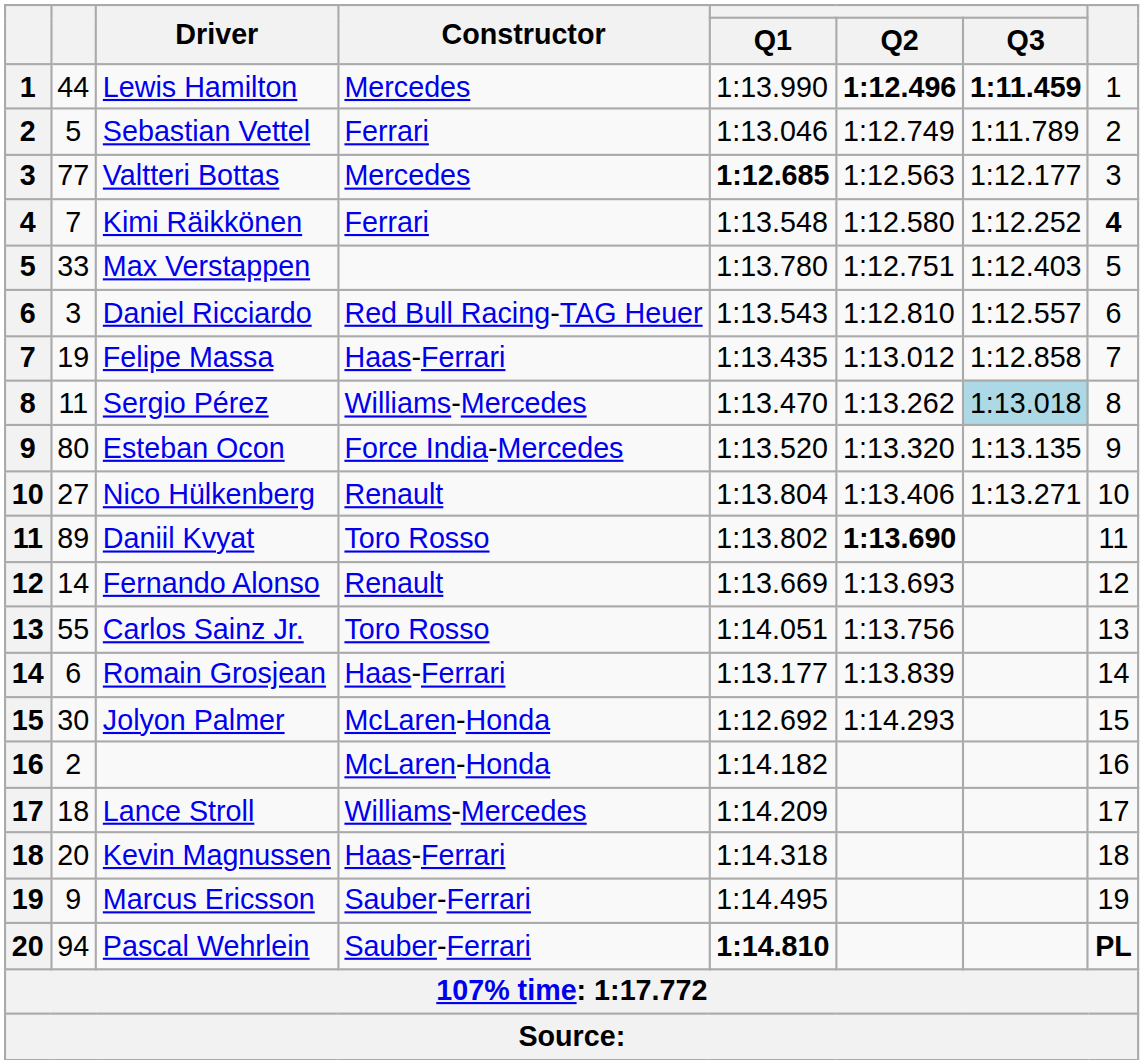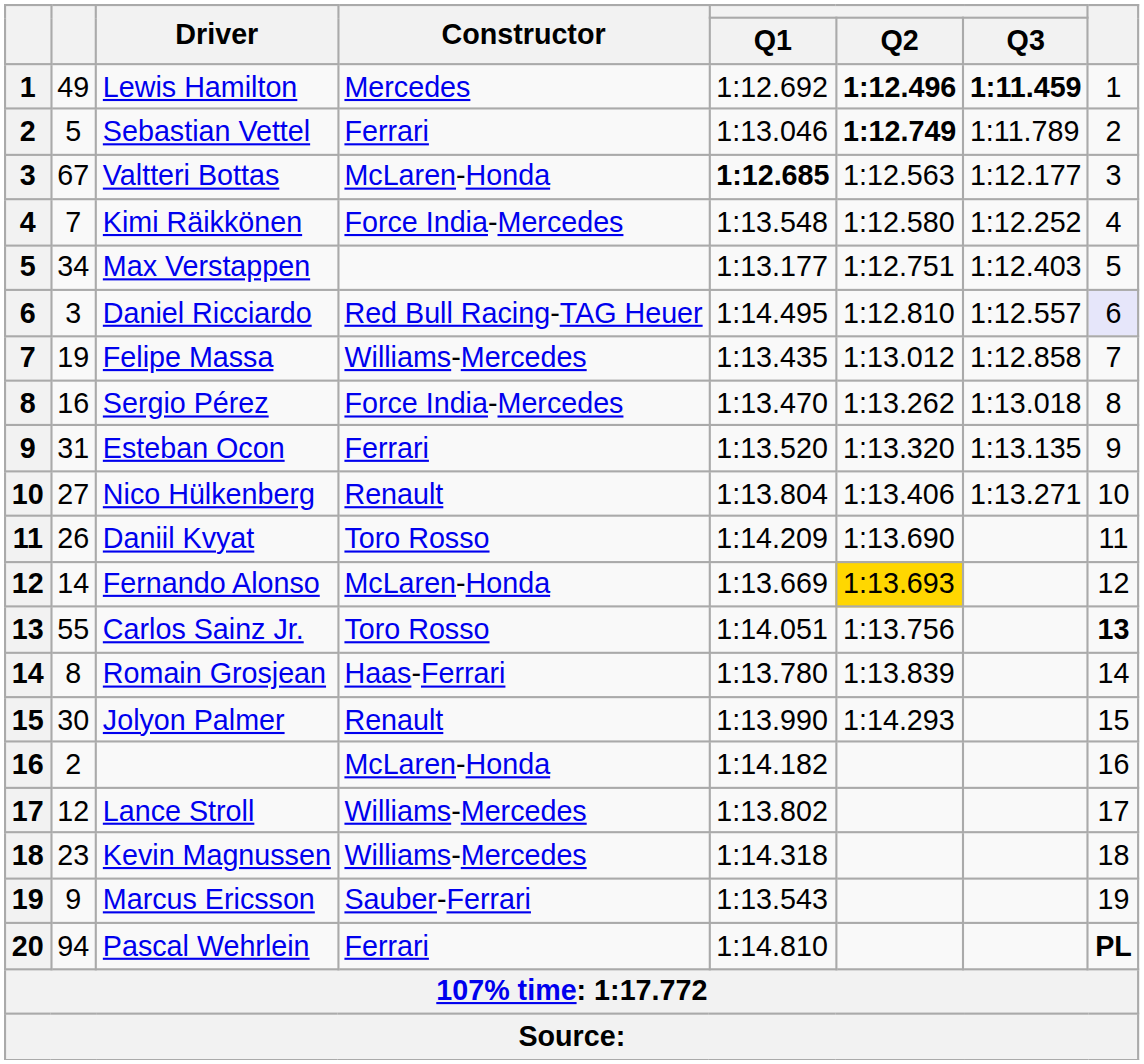 <table class="wikitable sortable" style="font-size:85%">
 <tr>
 <th rowspan=2></th>
 <th rowspan=2></th>
 <th rowspan=2>Driver</th>
 <th rowspan=2>Constructor</th>
 <th colspan=3></th>
 <th rowspan=2></th>
 </tr>
 <tr>
 <th>Q1</th>
 <th>Q2</th>
 <th>Q3</th>
 </tr>
 <tr>
 <th>1</th>
-<td align="center">44</td>
+<td align="center">49</td>
 <td> <a href='#'>Lewis Hamilton</a></td>
 <td><a href='#'>Mercedes</a></td>
-<td>1:13.990</td>
+<td>1:12.692</td>
 <td><strong>1:12.496</strong></td>
 <td><strong>1:11.459</strong></td>
 <td align="center">1</td>
 </tr>
 <tr>
 <th>2</th>
 <td align="center">5</td>
 <td> <a href='#'>Sebastian Vettel</a></td>
 <td><a href='#'>Ferrari</a></td>
 <td>1:13.046</td>
-<td>1:12.749</td>
+<td><strong>1:12.749</strong></td>
 <td>1:11.789</td>
 <td align="center">2</td>
 </tr>
 <tr>
 <th>3</th>
-<td align="center">77</td>
+<td align="center">67</td>
 <td> <a href='#'>Valtteri Bottas</a></td>
-<td><a href='#'>Mercedes</a></td>
+<td><a href='#'>McLaren</a>-<a href='#'>Honda</a></td>
 <td><strong>1:12.685</strong></td>
 <td>1:12.563</td>
 <td>1:12.177</td>
 <td align="center">3</td>
 </tr>
 <tr>
 <th>4</th>
 <td align="center">7</td>
 <td> <a href='#'>Kimi Räikkönen</a></td>
-<td><a href='#'>Ferrari</a></td>
+<td><a href='#'>Force India</a>-<a href='#'>Mercedes</a></td>
 <td>1:13.548</td>
 <td>1:12.580</td>
 <td>1:12.252</td>
-<td align="center"><strong>4</strong></td>
+<td align="center">4</td>
 </tr>
 <tr>
 <th>5</th>
-<td align="center">33</td>
+<td align="center">34</td>
 <td> <a href='#'>Max Verstappen</a></td>
 <td></td>
-<td>1:13.780</td>
+<td>1:13.177</td>
 <td>1:12.751</td>
 <td>1:12.403</td>
 <td align="center">5</td>
 </tr>
 <tr>
 <th>6</th>
 <td align="center">3</td>
 <td> <a href='#'>Daniel Ricciardo</a></td>
 <td><a href='#'>Red Bull Racing</a>-<a href='#'>TAG Heuer</a></td>
-<td>1:13.543</td>
+<td>1:14.495</td>
 <td>1:12.810</td>
 <td>1:12.557</td>
-<td align="center">6</td>
+<td align="center" style="background: lavender;">6</td>
 </tr>
 <tr>
 <th>7</th>
 <td align="center">19</td>
 <td> <a href='#'>Felipe Massa</a></td>
-<td><a href='#'>Haas</a>-<a href='#'>Ferrari</a></td>
+<td><a href='#'>Williams</a>-<a href='#'>Mercedes</a></td>
 <td>1:13.435</td>
 <td>1:13.012</td>
 <td>1:12.858</td>
 <td align="center">7</td>
 </tr>
 <tr>
 <th>8</th>
-<td align="center">11</td>
+<td align="center">16</td>
 <td> <a href='#'>Sergio Pérez</a></td>
-<td><a href='#'>Williams</a>-<a href='#'>Mercedes</a></td>
+<td><a href='#'>Force India</a>-<a href='#'>Mercedes</a></td>
 <td>1:13.470</td>
 <td>1:13.262</td>
-<td style="background: lightblue;">1:13.018</td>
+<td>1:13.018</td>
 <td align="center">8</td>
 </tr>
 <tr>
 <th>9</th>
-<td align="center">80</td>
+<td align="center">31</td>
 <td> <a href='#'>Esteban Ocon</a></td>
-<td><a href='#'>Force India</a>-<a href='#'>Mercedes</a></td>
+<td><a href='#'>Ferrari</a></td>
 <td>1:13.520</td>
 <td>1:13.320</td>
 <td>1:13.135</td>
 <td align="center">9</td>
 </tr>
 <tr>
 <th>10</th>
 <td align="center">27</td>
 <td> <a href='#'>Nico Hülkenberg</a></td>
 <td><a href='#'>Renault</a></td>
 <td>1:13.804</td>
 <td>1:13.406</td>
 <td>1:13.271</td>
 <td align="center">10</td>
 </tr>
 <tr>
 <th>11</th>
-<td align="center">89</td>
+<td align="center">26</td>
 <td> <a href='#'>Daniil Kvyat</a></td>
 <td><a href='#'>Toro Rosso</a></td>
-<td>1:13.802</td>
-<td><strong>1:13.690</strong></td>
+<td>1:14.209</td>
+<td>1:13.690</td>
 <td></td>
 <td align="center">11</td>
 </tr>
 <tr>
 <th>12</th>
 <td align="center">14</td>
 <td> <a href='#'>Fernando Alonso</a></td>
-<td><a href='#'>Renault</a></td>
+<td><a href='#'>McLaren</a>-<a href='#'>Honda</a></td>
 <td>1:13.669</td>
-<td>1:13.693</td>
+<td style="background: gold;">1:13.693</td>
 <td></td>
 <td align="center">12</td>
 </tr>
 <tr>
 <th>13</th>
 <td align="center">55</td>
 <td> <a href='#'>Carlos Sainz Jr.</a></td>
 <td><a href='#'>Toro Rosso</a></td>
 <td>1:14.051</td>
 <td>1:13.756</td>
 <td></td>
-<td align="center">13</td>
+<td align="center"><strong>13</strong></td>
 </tr>
 <tr>
 <th>14</th>
-<td align="center">6</td>
+<td align="center">8</td>
 <td> <a href='#'>Romain Grosjean</a></td>
 <td><a href='#'>Haas</a>-<a href='#'>Ferrari</a></td>
-<td>1:13.177</td>
+<td>1:13.780</td>
 <td>1:13.839</td>
 <td></td>
 <td align="center">14</td>
 </tr>
 <tr>
 <th>15</th>
 <td align="center">30</td>
 <td> <a href='#'>Jolyon Palmer</a></td>
-<td><a href='#'>McLaren</a>-<a href='#'>Honda</a></td>
-<td>1:12.692</td>
+<td><a href='#'>Renault</a></td>
+<td>1:13.990</td>
 <td>1:14.293</td>
 <td></td>
 <td align="center">15</td>
 </tr>
 <tr>
 <th>16</th>
 <td align="center">2</td>
 <td></td>
 <td><a href='#'>McLaren</a>-<a href='#'>Honda</a></td>
 <td>1:14.182</td>
 <td></td>
 <td></td>
 <td align="center">16</td>
 </tr>
 <tr>
 <th>17</th>
-<td align="center">18</td>
+<td align="center">12</td>
 <td> <a href='#'>Lance Stroll</a></td>
 <td><a href='#'>Williams</a>-<a href='#'>Mercedes</a></td>
-<td>1:14.209</td>
+<td>1:13.802</td>
 <td></td>
 <td></td>
 <td align="center">17</td>
 </tr>
 <tr>
 <th>18</th>
-<td align="center">20</td>
+<td align="center">23</td>
 <td> <a href='#'>Kevin Magnussen</a></td>
-<td><a href='#'>Haas</a>-<a href='#'>Ferrari</a></td>
+<td><a href='#'>Williams</a>-<a href='#'>Mercedes</a></td>
 <td>1:14.318</td>
 <td></td>
 <td></td>
 <td align="center">18</td>
 </tr>
 <tr>
 <th>19</th>
 <td align="center">9</td>
 <td> <a href='#'>Marcus Ericsson</a></td>
 <td><a href='#'>Sauber</a>-<a href='#'>Ferrari</a></td>
-<td>1:14.495</td>
+<td>1:13.543</td>
 <td></td>
 <td></td>
 <td align="center">19</td>
 </tr>
 <tr>
 <th>20</th>
 <td align="center">94</td>
 <td> <a href='#'>Pascal Wehrlein</a></td>
-<td><a href='#'>Sauber</a>-<a href='#'>Ferrari</a></td>
-<td><strong>1:14.810</strong></td>
+<td><a href='#'>Ferrari</a></td>
+<td>1:14.810</td>
 <td></td>
 <td></td>
 <td align="center"><strong>PL</strong></td>
 </tr>
 <tr>
 <th colspan="8"><a href='#'>107% time</a>: 1:17.772</th>
 </tr>
 <tr>
 <th colspan="8">Source:</th>
 </tr>
 </table>
